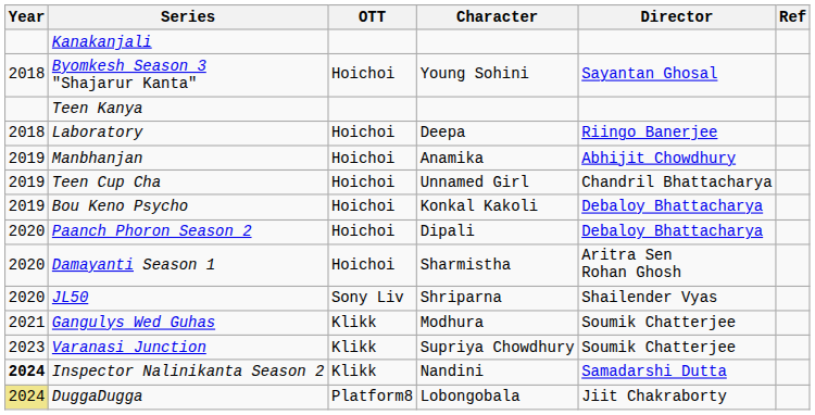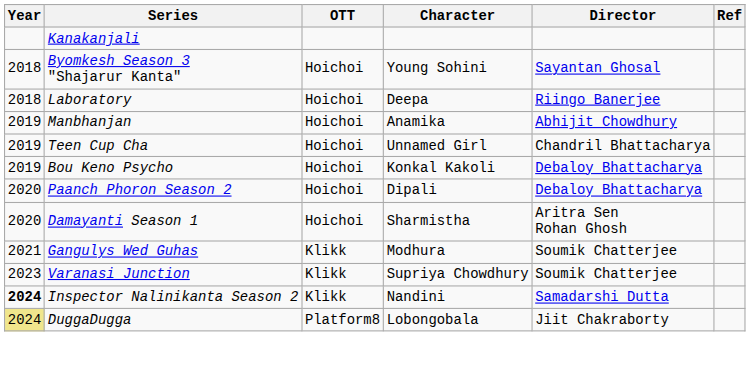 <table class="wikitable">
 <tr>
 <th>Year</th>
 <th>Series</th>
 <th>OTT</th>
 <th>Character</th>
 <th>Director</th>
 <th>Ref</th>
 </tr>
 <tr>
 <td></td>
 <td><em><a href='#'>Kanakanjali</a></em></td>
 <td></td>
 <td></td>
 <td></td>
 <td></td>
 </tr>
 <tr>
 <td>2018</td>
 <td><em><a href='#'>Byomkesh Season 3</a></em><br>"Shajarur Kanta"</td>
 <td>Hoichoi</td>
 <td>Young Sohini</td>
 <td><a href='#'>Sayantan Ghosal</a></td>
-<td></td>
-</tr>
-<tr>
-<td></td>
-<td><em>Teen Kanya</em></td>
-<td></td>
-<td></td>
-<td></td>
 <td></td>
 </tr>
 <tr>
 <td>2018</td>
 <td><em>Laboratory</em></td>
 <td>Hoichoi</td>
 <td>Deepa</td>
 <td><a href='#'>Riingo Banerjee</a></td>
 <td></td>
 </tr>
 <tr>
 <td>2019</td>
 <td><em>Manbhanjan</em></td>
 <td>Hoichoi</td>
 <td>Anamika</td>
 <td><a href='#'>Abhijit Chowdhury</a></td>
 <td></td>
 </tr>
 <tr>
 <td>2019</td>
 <td><em>Teen Cup Cha</em></td>
 <td>Hoichoi</td>
 <td>Unnamed Girl</td>
 <td>Chandril Bhattacharya</td>
 <td></td>
 </tr>
 <tr>
 <td>2019</td>
 <td><em>Bou Keno Psycho</em></td>
 <td>Hoichoi</td>
 <td>Konkal Kakoli</td>
 <td><a href='#'>Debaloy Bhattacharya</a></td>
 <td></td>
 </tr>
 <tr>
 <td>2020</td>
 <td><em><a href='#'>Paanch Phoron Season 2</a></em></td>
 <td>Hoichoi</td>
 <td>Dipali</td>
 <td><a href='#'>Debaloy Bhattacharya</a></td>
 <td></td>
 </tr>
 <tr>
 <td>2020</td>
 <td><em><a href='#'>Damayanti</a> Season 1</em></td>
 <td>Hoichoi</td>
 <td>Sharmistha</td>
 <td>Aritra Sen<br>Rohan Ghosh</td>
 <td></td>
 </tr>
 <tr>
-<td>2020</td>
-<td><em><a href='#'>JL50</a></em></td>
-<td>Sony Liv</td>
-<td>Shriparna</td>
-<td>Shailender Vyas</td>
-<td></td>
-</tr>
-<tr>
 <td>2021</td>
 <td><em><a href='#'>Gangulys Wed Guhas</a></em></td>
 <td>Klikk</td>
 <td>Modhura</td>
 <td>Soumik Chatterjee</td>
 <td></td>
 </tr>
 <tr>
 <td>2023</td>
 <td><em><a href='#'>Varanasi Junction</a></em></td>
 <td>Klikk</td>
 <td>Supriya Chowdhury</td>
 <td>Soumik Chatterjee</td>
 <td></td>
 </tr>
 <tr>
 <td><strong>2024</strong></td>
 <td><em>Inspector Nalinikanta Season 2</em></td>
 <td>Klikk</td>
 <td>Nandini</td>
 <td><a href='#'>Samadarshi Dutta</a></td>
 <td></td>
 </tr>
 <tr>
 <td style="background: khaki;">2024</td>
 <td><em>DuggaDugga</em></td>
 <td>Platform8</td>
 <td>Lobongobala</td>
 <td>Jiit Chakraborty</td>
 <td></td>
 </tr>
 </table>
